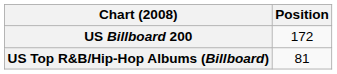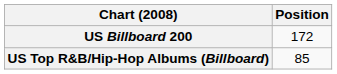 <table class="wikitable sortable plainrowheaders" style="text-align:center">
 <tr>
 <th scope="col">Chart (2008)</th>
 <th scope="col">Position</th>
 </tr>
 <tr>
 <th scope="row">US <em>Billboard</em> 200</th>
 <td>172</td>
 </tr>
 <tr>
 <th scope="row">US Top R&B/Hip-Hop Albums (<em>Billboard</em>)</th>
-<td>81</td>
+<td>85</td>
 </tr>
 </table>
